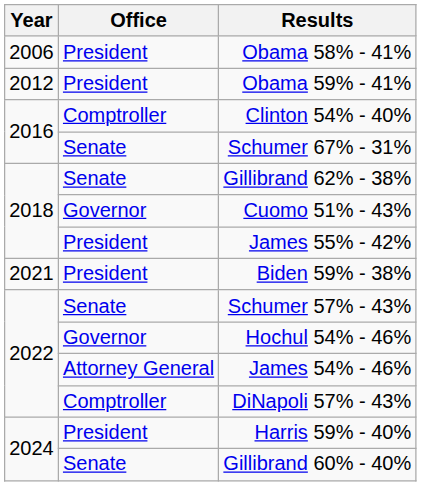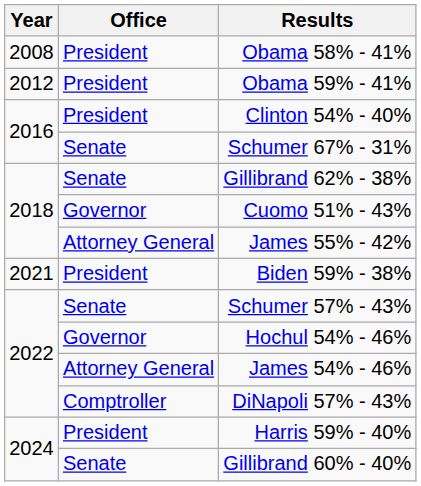 <table class=wikitable>
 <tr>
 <th>Year</th>
 <th>Office</th>
 <th>Results</th>
 </tr>
 <tr>
-<td>2006</td>
+<td>2008</td>
 <td><a href='#'>President</a></td>
 <td align="right" ><a href='#'>Obama</a> 58% - 41%</td>
 </tr>
 <tr>
 <td>2012</td>
 <td><a href='#'>President</a></td>
 <td align="right" ><a href='#'>Obama</a> 59% - 41%</td>
 </tr>
 <tr>
 <td rowspan=2>2016</td>
-<td><a href='#'>Comptroller</a></td>
+<td><a href='#'>President</a></td>
 <td align="right" ><a href='#'>Clinton</a> 54% - 40%</td>
 </tr>
 <tr>
 <td><a href='#'>Senate</a></td>
 <td align="right" ><a href='#'>Schumer</a> 67% - 31%</td>
 </tr>
 <tr>
 <td rowspan=3>2018</td>
 <td><a href='#'>Senate</a></td>
 <td align="right" ><a href='#'>Gillibrand</a> 62% - 38%</td>
 </tr>
 <tr>
 <td><a href='#'>Governor</a></td>
 <td align="right" ><a href='#'>Cuomo</a> 51% - 43%</td>
 </tr>
 <tr>
-<td><a href='#'>President</a></td>
+<td><a href='#'>Attorney General</a></td>
 <td align="right" ><a href='#'>James</a> 55% - 42%</td>
 </tr>
 <tr>
 <td>2021</td>
 <td><a href='#'>President</a></td>
 <td align="right" ><a href='#'>Biden</a> 59% - 38%</td>
 </tr>
 <tr>
 <td rowspan=4>2022</td>
 <td><a href='#'>Senate</a></td>
 <td align="right" ><a href='#'>Schumer</a> 57% - 43%</td>
 </tr>
 <tr>
 <td><a href='#'>Governor</a></td>
 <td align="right" ><a href='#'>Hochul</a> 54% - 46%</td>
 </tr>
 <tr>
 <td><a href='#'>Attorney General</a></td>
 <td align="right" ><a href='#'>James</a> 54% - 46%</td>
 </tr>
 <tr>
 <td><a href='#'>Comptroller</a></td>
 <td align="right" ><a href='#'>DiNapoli</a> 57% - 43%</td>
 </tr>
 <tr>
 <td rowspan=2>2024</td>
 <td><a href='#'>President</a></td>
 <td align="right" ><a href='#'>Harris</a> 59% - 40%</td>
 </tr>
 <tr>
 <td><a href='#'>Senate</a></td>
 <td align="right" ><a href='#'>Gillibrand</a> 60% - 40%</td>
 </tr>
 </table>
